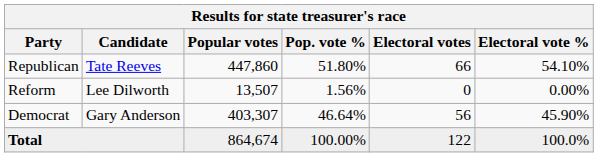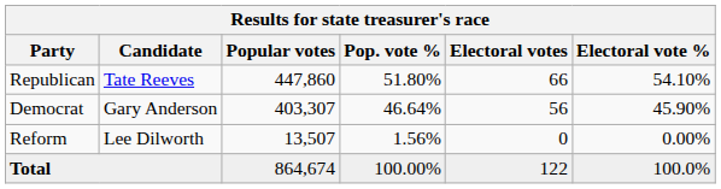 <table class="wikitable">
 <tr>
 <th colspan=6>Results for state treasurer's race</th>
 </tr>
 <tr>
 <th>Party</th>
 <th>Candidate</th>
 <th>Popular votes</th>
 <th>Pop. vote %</th>
 <th>Electoral votes</th>
 <th>Electoral vote %</th>
 </tr>
 <tr>
 <td>Republican</td>
 <td><a href='#'>Tate Reeves</a></td>
 <td align="right">447,860</td>
 <td align="right">51.80%</td>
 <td align="right">66</td>
 <td align="right">54.10%</td>
 </tr>
 <tr>
+<td>Democrat</td>
+<td>Gary Anderson</td>
+<td align="right">403,307</td>
+<td align="right">46.64%</td>
+<td align="right">56</td>
+<td align="right">45.90%</td>
+</tr>
+<tr>
 <td>Reform</td>
 <td>Lee Dilworth</td>
 <td align="right">13,507</td>
 <td align="right">1.56%</td>
 <td align="right">0</td>
 <td align="right">0.00%</td>
-</tr>
-<tr>
-<td>Democrat</td>
-<td>Gary Anderson</td>
-<td align="right">403,307</td>
-<td align="right">46.64%</td>
-<td align="right">56</td>
-<td align="right">45.90%</td>
 </tr>
 <tr style="background:#EFEFEF;">
 <td colspan="2"><strong>Total</strong></td>
 <td align="right">864,674</td>
 <td align="right">100.00%</td>
 <td align="right">122</td>
 <td align="right">100.0%</td>
 </tr>
 </table>
